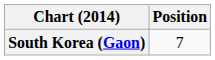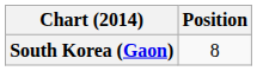 <table class="wikitable plainrowheaders" style="text-align:center;">
 <tr>
 <th>Chart (2014)</th>
 <th>Position</th>
 </tr>
 <tr>
 <th scope="row">South Korea (<a href='#'>Gaon</a>)</th>
-<td>7</td>
+<td>8</td>
 </tr>
 </table>
